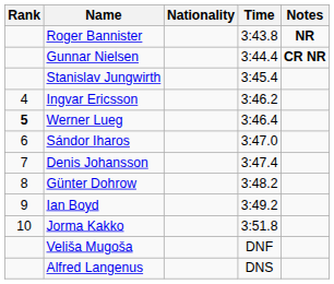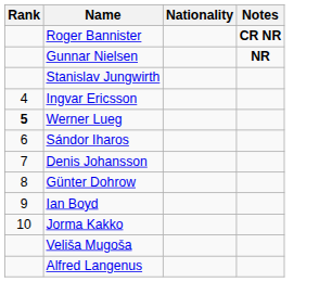 <table class="wikitable sortable" style="text-align:center">
 <tr>
 <th>Rank</th>
 <th>Name</th>
 <th>Nationality</th>
-<th>Time</th>
 <th>Notes</th>
 </tr>
 <tr>
 <td></td>
 <td align=left><a href='#'>Roger Bannister</a></td>
 <td align=left></td>
-<td>3:43.8</td>
-<td><strong>NR</strong></td>
+<td><strong>CR NR</strong></td>
 </tr>
 <tr>
 <td></td>
 <td align=left><a href='#'>Gunnar Nielsen</a></td>
 <td align=left></td>
-<td>3:44.4</td>
-<td><strong>CR NR</strong></td>
+<td><strong>NR</strong></td>
 </tr>
 <tr>
 <td></td>
 <td align=left><a href='#'>Stanislav Jungwirth</a></td>
 <td align=left></td>
-<td>3:45.4</td>
 <td></td>
 </tr>
 <tr>
 <td>4</td>
 <td align=left><a href='#'>Ingvar Ericsson</a></td>
 <td align=left></td>
-<td>3:46.2</td>
 <td></td>
 </tr>
 <tr>
 <td><strong>5</strong></td>
 <td align=left><a href='#'>Werner Lueg</a></td>
 <td align=left></td>
-<td>3:46.4</td>
 <td></td>
 </tr>
 <tr>
 <td>6</td>
 <td align=left><a href='#'>Sándor Iharos</a></td>
 <td align=left></td>
-<td>3:47.0</td>
 <td></td>
 </tr>
 <tr>
 <td>7</td>
 <td align=left><a href='#'>Denis Johansson</a></td>
 <td align=left></td>
-<td>3:47.4</td>
 <td></td>
 </tr>
 <tr>
 <td>8</td>
 <td align=left><a href='#'>Günter Dohrow</a></td>
 <td align=left></td>
-<td>3:48.2</td>
 <td></td>
 </tr>
 <tr>
 <td>9</td>
 <td align=left><a href='#'>Ian Boyd</a></td>
 <td align=left></td>
-<td>3:49.2</td>
 <td></td>
 </tr>
 <tr>
 <td>10</td>
 <td align=left><a href='#'>Jorma Kakko</a></td>
 <td align=left></td>
-<td>3:51.8</td>
 <td></td>
 </tr>
 <tr>
 <td></td>
 <td align=left><a href='#'>Veliša Mugoša</a></td>
 <td align=left></td>
-<td>DNF</td>
 <td></td>
 </tr>
 <tr>
 <td></td>
 <td align=left><a href='#'>Alfred Langenus</a></td>
 <td align=left></td>
-<td>DNS</td>
 <td></td>
 </tr>
 </table>
